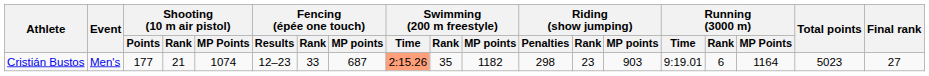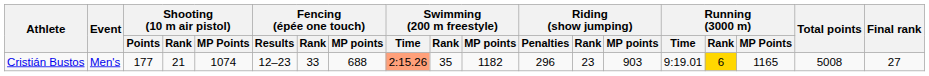 <table class="wikitable" style="font-size:90%">
 <tr>
 <th rowspan="2">Athlete</th>
 <th rowspan="2">Event</th>
 <th colspan=3>Shooting<br><span>(10 m air pistol)</span></th>
 <th colspan=3>Fencing<br><span>(épée one touch)</span></th>
 <th colspan=3>Swimming<br><span>(200 m freestyle)</span></th>
 <th colspan=3>Riding<br><span>(show jumping)</span></th>
 <th colspan=3>Running<br><span>(3000 m)</span></th>
 <th rowspan=2>Total points</th>
 <th rowspan=2>Final rank</th>
 </tr>
 <tr style="font-size:95%">
 <th>Points</th>
 <th>Rank</th>
 <th>MP Points</th>
 <th>Results</th>
 <th>Rank</th>
 <th>MP points</th>
 <th>Time</th>
 <th>Rank</th>
 <th>MP points</th>
 <th>Penalties</th>
 <th>Rank</th>
 <th>MP points</th>
 <th>Time</th>
 <th>Rank</th>
 <th>MP Points</th>
 </tr>
 <tr align=center>
 <td align=left><a href='#'>Cristián Bustos</a></td>
 <td align=left><a href='#'>Men's</a></td>
 <td>177</td>
 <td>21</td>
 <td>1074</td>
 <td>12–23</td>
 <td>33</td>
-<td>687</td>
+<td>688</td>
 <td style="background: lightsalmon;">2:15.26</td>
 <td>35</td>
 <td>1182</td>
-<td>298</td>
+<td>296</td>
 <td>23</td>
 <td>903</td>
 <td>9:19.01</td>
-<td>6</td>
-<td>1164</td>
-<td>5023</td>
+<td style="background: gold;">6</td>
+<td>1165</td>
+<td>5008</td>
 <td>27</td>
 </tr>
 </table>
